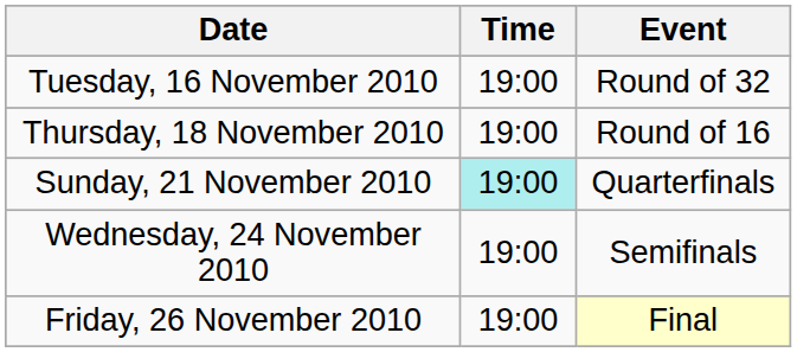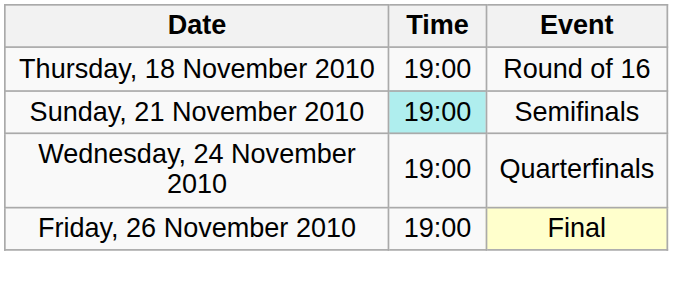 <table class = "wikitable" style="text-align:center;">
 <tr>
 <th width=220>Date</th>
 <th width=50>Time</th>
 <th width=100>Event</th>
-</tr>
-<tr>
-<td>Tuesday, 16 November 2010</td>
-<td>19:00</td>
-<td>Round of 32</td>
 </tr>
 <tr>
 <td>Thursday, 18 November 2010</td>
 <td>19:00</td>
 <td>Round of 16</td>
 </tr>
 <tr>
 <td>Sunday, 21 November 2010</td>
 <td style="background: paleturquoise;">19:00</td>
-<td>Quarterfinals</td>
+<td>Semifinals</td>
 </tr>
 <tr>
 <td>Wednesday, 24 November 2010</td>
 <td>19:00</td>
-<td>Semifinals</td>
+<td>Quarterfinals</td>
 </tr>
 <tr>
 <td>Friday, 26 November 2010</td>
 <td>19:00</td>
 <td bgcolor=ffffcc>Final</td>
 </tr>
 </table>
